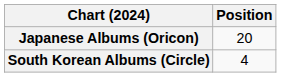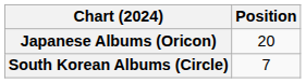 <table class="wikitable sortable plainrowheaders" style="text-align:center">
 <tr>
 <th scope="col">Chart (2024)</th>
 <th scope="col">Position</th>
 </tr>
 <tr>
 <th scope="row">Japanese Albums (Oricon)</th>
 <td>20</td>
 </tr>
 <tr>
 <th scope="row">South Korean Albums (Circle)</th>
-<td>4</td>
+<td>7</td>
 </tr>
 </table>
